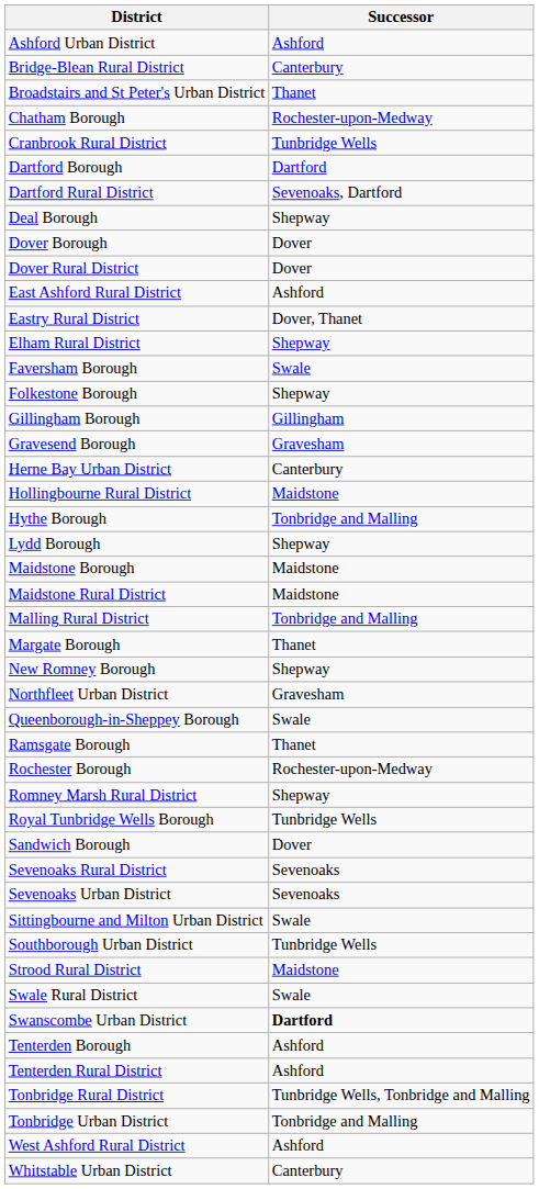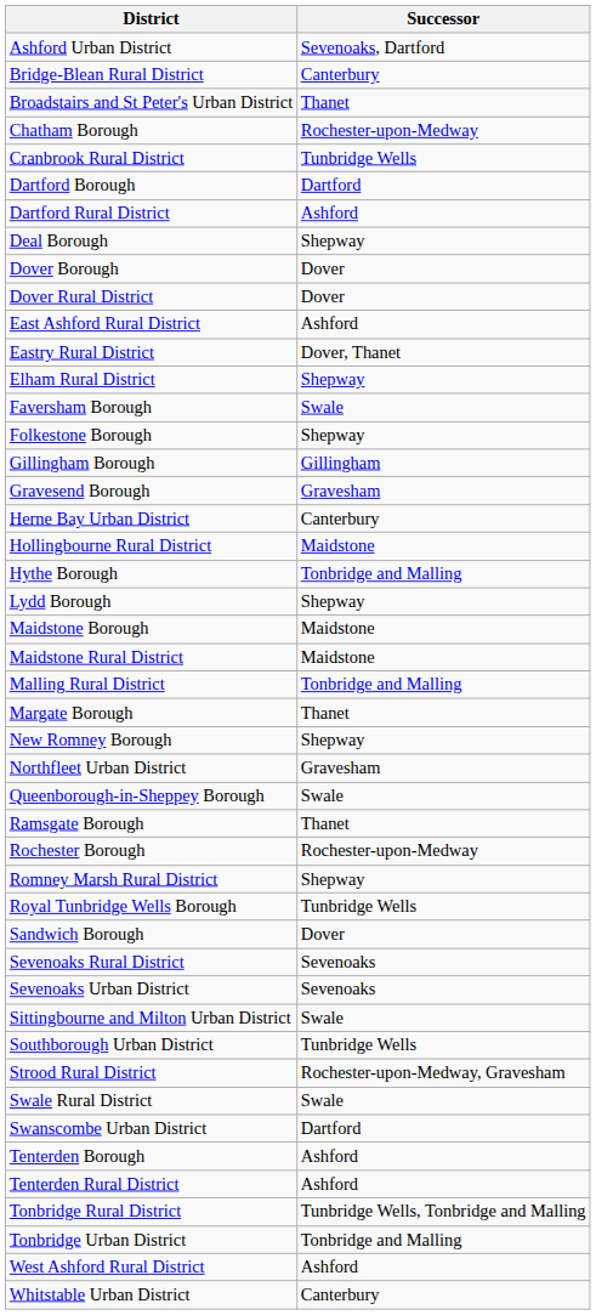 <table class="wikitable">
 <tr>
 <th>District</th>
 <th>Successor</th>
 </tr>
 <tr>
 <td><a href='#'>Ashford</a> Urban District</td>
-<td><a href='#'>Ashford</a></td>
+<td><a href='#'>Sevenoaks</a>, Dartford</td>
 </tr>
 <tr>
 <td><a href='#'>Bridge-Blean Rural District</a></td>
 <td><a href='#'>Canterbury</a></td>
 </tr>
 <tr>
 <td><a href='#'>Broadstairs and St Peter's</a> Urban District</td>
 <td><a href='#'>Thanet</a></td>
 </tr>
 <tr>
 <td><a href='#'>Chatham</a> Borough</td>
 <td><a href='#'>Rochester-upon-Medway</a></td>
 </tr>
 <tr>
 <td><a href='#'>Cranbrook Rural District</a></td>
 <td><a href='#'>Tunbridge Wells</a></td>
 </tr>
 <tr>
 <td><a href='#'>Dartford</a> Borough</td>
 <td><a href='#'>Dartford</a></td>
 </tr>
 <tr>
 <td><a href='#'>Dartford Rural District</a></td>
-<td><a href='#'>Sevenoaks</a>, Dartford</td>
+<td><a href='#'>Ashford</a></td>
 </tr>
 <tr>
 <td><a href='#'>Deal</a> Borough</td>
 <td>Shepway</td>
 </tr>
 <tr>
 <td><a href='#'>Dover</a> Borough</td>
 <td>Dover</td>
 </tr>
 <tr>
 <td><a href='#'>Dover Rural District</a></td>
 <td>Dover</td>
 </tr>
 <tr>
 <td><a href='#'>East Ashford Rural District</a></td>
 <td>Ashford</td>
 </tr>
 <tr>
 <td><a href='#'>Eastry Rural District</a></td>
 <td>Dover, Thanet</td>
 </tr>
 <tr>
 <td><a href='#'>Elham Rural District</a></td>
 <td><a href='#'>Shepway</a></td>
 </tr>
 <tr>
 <td><a href='#'>Faversham</a> Borough</td>
 <td><a href='#'>Swale</a></td>
 </tr>
 <tr>
 <td><a href='#'>Folkestone</a> Borough</td>
 <td>Shepway</td>
 </tr>
 <tr>
 <td><a href='#'>Gillingham</a> Borough</td>
 <td><a href='#'>Gillingham</a></td>
 </tr>
 <tr>
 <td><a href='#'>Gravesend</a> Borough</td>
 <td><a href='#'>Gravesham</a></td>
 </tr>
 <tr>
 <td><a href='#'>Herne Bay Urban District</a></td>
 <td>Canterbury</td>
 </tr>
 <tr>
 <td><a href='#'>Hollingbourne Rural District</a></td>
 <td><a href='#'>Maidstone</a></td>
 </tr>
 <tr>
 <td><a href='#'>Hythe</a> Borough</td>
 <td><a href='#'>Tonbridge and Malling</a></td>
 </tr>
 <tr>
 <td><a href='#'>Lydd</a> Borough</td>
 <td>Shepway</td>
 </tr>
 <tr>
 <td><a href='#'>Maidstone</a> Borough</td>
 <td>Maidstone</td>
 </tr>
 <tr>
 <td><a href='#'>Maidstone Rural District</a></td>
 <td>Maidstone</td>
 </tr>
 <tr>
 <td><a href='#'>Malling Rural District</a></td>
 <td><a href='#'>Tonbridge and Malling</a></td>
 </tr>
 <tr>
 <td><a href='#'>Margate</a> Borough</td>
 <td>Thanet</td>
 </tr>
 <tr>
 <td><a href='#'>New Romney</a> Borough</td>
 <td>Shepway</td>
 </tr>
 <tr>
 <td><a href='#'>Northfleet</a> Urban District</td>
 <td>Gravesham</td>
 </tr>
 <tr>
 <td><a href='#'>Queenborough-in-Sheppey</a> Borough</td>
 <td>Swale</td>
 </tr>
 <tr>
 <td><a href='#'>Ramsgate</a> Borough</td>
 <td>Thanet</td>
 </tr>
 <tr>
 <td><a href='#'>Rochester</a> Borough</td>
 <td>Rochester-upon-Medway</td>
 </tr>
 <tr>
 <td><a href='#'>Romney Marsh Rural District</a></td>
 <td>Shepway</td>
 </tr>
 <tr>
 <td><a href='#'>Royal Tunbridge Wells</a> Borough</td>
 <td>Tunbridge Wells</td>
 </tr>
 <tr>
 <td><a href='#'>Sandwich</a> Borough</td>
 <td>Dover</td>
 </tr>
 <tr>
 <td><a href='#'>Sevenoaks Rural District</a></td>
 <td>Sevenoaks</td>
 </tr>
 <tr>
 <td><a href='#'>Sevenoaks</a> Urban District</td>
 <td>Sevenoaks</td>
 </tr>
 <tr>
 <td><a href='#'>Sittingbourne and Milton</a> Urban District</td>
 <td>Swale</td>
 </tr>
 <tr>
 <td><a href='#'>Southborough</a> Urban District</td>
 <td>Tunbridge Wells</td>
 </tr>
 <tr>
 <td><a href='#'>Strood Rural District</a></td>
-<td><a href='#'>Maidstone</a></td>
+<td>Rochester-upon-Medway, Gravesham</td>
 </tr>
 <tr>
 <td><a href='#'>Swale</a> Rural District</td>
 <td>Swale</td>
 </tr>
 <tr>
 <td><a href='#'>Swanscombe</a> Urban District</td>
-<td><strong>Dartford</strong></td>
+<td>Dartford</td>
 </tr>
 <tr>
 <td><a href='#'>Tenterden</a> Borough</td>
 <td>Ashford</td>
 </tr>
 <tr>
 <td><a href='#'>Tenterden Rural District</a></td>
 <td>Ashford</td>
 </tr>
 <tr>
 <td><a href='#'>Tonbridge Rural District</a></td>
 <td>Tunbridge Wells, Tonbridge and Malling</td>
 </tr>
 <tr>
 <td><a href='#'>Tonbridge</a> Urban District</td>
 <td>Tonbridge and Malling</td>
 </tr>
 <tr>
 <td><a href='#'>West Ashford Rural District</a></td>
 <td>Ashford</td>
 </tr>
 <tr>
 <td><a href='#'>Whitstable</a> Urban District</td>
 <td>Canterbury</td>
 </tr>
 </table>
